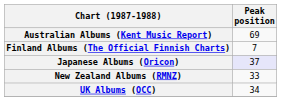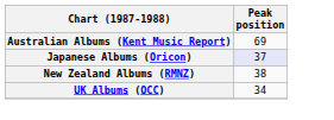 <table class="wikitable sortable plainrowheaders" style="text-align:center">
 <tr>
 <th>Chart (1987-1988)</th>
 <th>Peak<br>position</th>
 </tr>
 <tr>
 <th scope="row">Australian Albums (<a href='#'>Kent Music Report</a>)</th>
 <td style="text-align:center;">69</td>
 </tr>
 <tr>
-<th scope="row">Finland Albums (<a href='#'>The Official Finnish Charts</a>)</th>
-<td align="center">7</td>
-</tr>
-<tr>
 <th scope="row">Japanese Albums (<a href='#'>Oricon</a>)</th>
 <td style="background: lavender; text-align:center;">37</td>
 </tr>
 <tr>
 <th scope="row">New Zealand Albums (<a href='#'>RMNZ</a>)</th>
-<td style="text-align:center;">33</td>
+<td style="text-align:center;">38</td>
 </tr>
 <tr>
 <th scope="row"><a href='#'>UK Albums</a> (<a href='#'>OCC</a>)</th>
 <td style="text-align:center;">34</td>
 </tr>
 <tr>
 </tr>
 </table>
